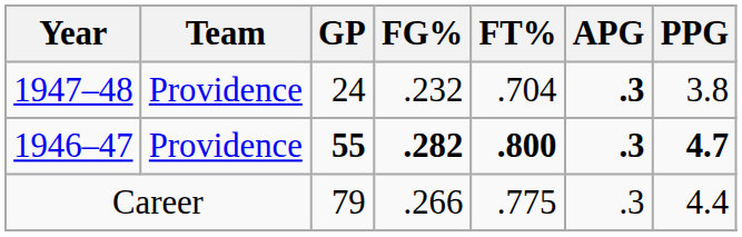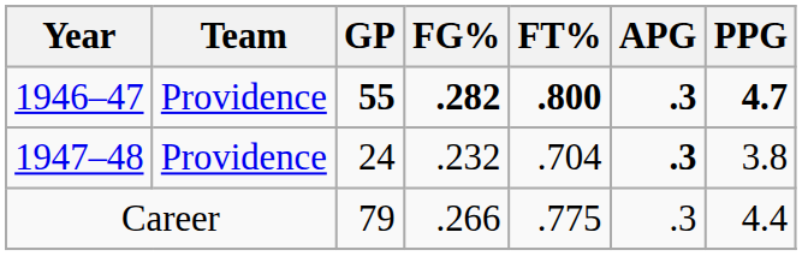 <table class="wikitable sortable" style="font-size:95%; text-align:right;">
 <tr>
 <th>Year</th>
 <th>Team</th>
 <th>GP</th>
 <th>FG%</th>
 <th>FT%</th>
 <th>APG</th>
 <th>PPG</th>
 </tr>
 <tr>
+<td style="text-align:left;"><a href='#'>1946–47</a></td>
+<td style="text-align:left;"><a href='#'>Providence</a></td>
+<td><strong>55</strong></td>
+<td><strong>.282</strong></td>
+<td><strong>.800</strong></td>
+<td><strong>.3</strong></td>
+<td><strong>4.7</strong></td>
+</tr>
+<tr>
 <td style="text-align:left;"><a href='#'>1947–48</a></td>
 <td style="text-align:left;"><a href='#'>Providence</a></td>
 <td>24</td>
 <td>.232</td>
 <td>.704</td>
 <td><strong>.3</strong></td>
 <td>3.8</td>
-</tr>
-<tr>
-<td style="text-align:left;"><a href='#'>1946–47</a></td>
-<td style="text-align:left;"><a href='#'>Providence</a></td>
-<td><strong>55</strong></td>
-<td><strong>.282</strong></td>
-<td><strong>.800</strong></td>
-<td><strong>.3</strong></td>
-<td><strong>4.7</strong></td>
 </tr>
 <tr>
 <td style="text-align:center;" colspan="2">Career</td>
 <td>79</td>
 <td>.266</td>
 <td>.775</td>
 <td>.3</td>
 <td>4.4</td>
 </tr>
 <tr>
 </tr>
 </table>
